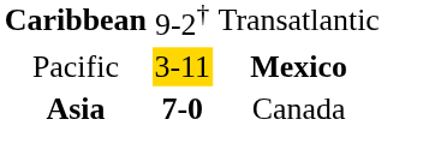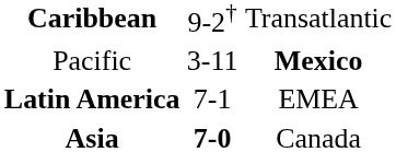 <table>
 <tr>
 <td align=center><strong>Caribbean</strong></td>
 <td align=center>9-2<sup>†</sup></td>
 <td align=center>Transatlantic</td>
 </tr>
 <tr>
 <td align=center>Pacific</td>
-<td align=center style="background: gold;">3-11</td>
+<td align=center>3-11</td>
 <td align=center><strong>Mexico</strong></td>
+</tr>
+<tr>
+<td align=center><strong>Latin America</strong></td>
+<td align=center>7-1</td>
+<td align=center>EMEA</td>
 </tr>
 <tr>
 <td align=center><strong>Asia</strong></td>
 <td align=center><strong>7-0</strong></td>
 <td align=center>Canada</td>
 </tr>
 </table>
